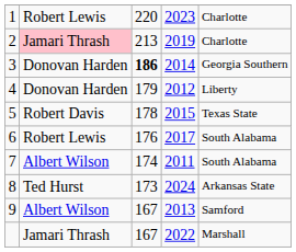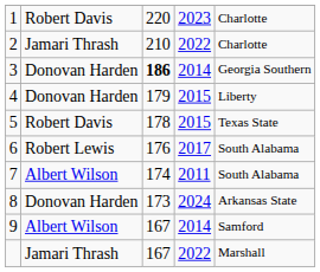 <table class="wikitable">
 <tr>
 </tr>
 <tr>
 <td>1</td>
-<td>Robert Lewis</td>
+<td>Robert Davis</td>
 <td>220</td>
 <td><a href='#'>2023</a></td>
 <td style="font-size:80%;">Charlotte</td>
 </tr>
 <tr>
 <td>2</td>
-<td style="background: pink;">Jamari Thrash</td>
-<td>213</td>
-<td><a href='#'>2019</a></td>
+<td>Jamari Thrash</td>
+<td>210</td>
+<td><a href='#'>2022</a></td>
 <td style="font-size:80%;">Charlotte</td>
 </tr>
 <tr>
 <td>3</td>
 <td>Donovan Harden</td>
 <td><strong>186</strong></td>
 <td><a href='#'>2014</a></td>
 <td style="font-size:80%;">Georgia Southern</td>
 </tr>
 <tr>
 <td>4</td>
 <td>Donovan Harden</td>
 <td>179</td>
-<td><a href='#'>2012</a></td>
+<td><a href='#'>2015</a></td>
 <td style="font-size:80%;">Liberty</td>
 </tr>
 <tr>
 <td>5</td>
 <td>Robert Davis</td>
 <td>178</td>
 <td><a href='#'>2015</a></td>
 <td style="font-size:80%;">Texas State</td>
 </tr>
 <tr>
 <td>6</td>
 <td>Robert Lewis</td>
 <td>176</td>
 <td><a href='#'>2017</a></td>
 <td style="font-size:80%;">South Alabama</td>
 </tr>
 <tr>
 <td>7</td>
 <td><a href='#'>Albert Wilson</a></td>
 <td>174</td>
 <td><a href='#'>2011</a></td>
 <td style="font-size:80%;">South Alabama</td>
 </tr>
 <tr>
 <td>8</td>
-<td>Ted Hurst</td>
+<td>Donovan Harden</td>
 <td>173</td>
 <td><a href='#'>2024</a></td>
 <td style="font-size:80%;">Arkansas State</td>
 </tr>
 <tr>
 <td>9</td>
 <td><a href='#'>Albert Wilson</a></td>
 <td>167</td>
-<td><a href='#'>2013</a></td>
+<td><a href='#'>2014</a></td>
 <td style="font-size:80%;">Samford</td>
 </tr>
 <tr>
 <td></td>
 <td>Jamari Thrash</td>
 <td>167</td>
 <td><a href='#'>2022</a></td>
 <td style="font-size:80%;">Marshall</td>
 </tr>
 </table>
